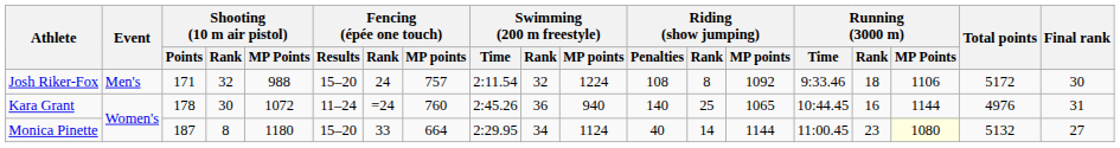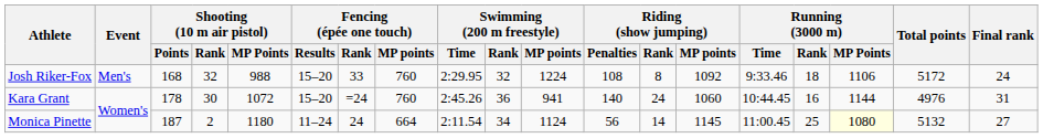 <table class="wikitable" style="font-size:90%">
 <tr>
 <th rowspan="2">Athlete</th>
 <th rowspan="2">Event</th>
 <th colspan=3>Shooting<br><span>(10 m air pistol)</span></th>
 <th colspan=3>Fencing<br><span>(épée one touch)</span></th>
 <th colspan=3>Swimming<br><span>(200 m freestyle)</span></th>
 <th colspan=3>Riding<br><span>(show jumping)</span></th>
 <th colspan=3>Running<br><span>(3000 m)</span></th>
 <th rowspan=2>Total points</th>
 <th rowspan=2>Final rank</th>
 </tr>
 <tr style="font-size:95%">
 <th>Points</th>
 <th>Rank</th>
 <th>MP Points</th>
 <th>Results</th>
 <th>Rank</th>
 <th>MP points</th>
 <th>Time</th>
 <th>Rank</th>
 <th>MP points</th>
 <th>Penalties</th>
 <th>Rank</th>
 <th>MP points</th>
 <th>Time</th>
 <th>Rank</th>
 <th>MP Points</th>
 </tr>
 <tr align=center>
 <td align=left><a href='#'>Josh Riker-Fox</a></td>
 <td align=left><a href='#'>Men's</a></td>
-<td>171</td>
+<td>168</td>
 <td>32</td>
 <td>988</td>
 <td>15–20</td>
-<td>24</td>
-<td>757</td>
-<td>2:11.54</td>
+<td>33</td>
+<td>760</td>
+<td>2:29.95</td>
 <td>32</td>
 <td>1224</td>
 <td>108</td>
 <td>8</td>
 <td>1092</td>
 <td>9:33.46</td>
 <td>18</td>
 <td>1106</td>
 <td>5172</td>
-<td>30</td>
+<td>24</td>
 </tr>
 <tr align=center>
 <td align=left><a href='#'>Kara Grant</a></td>
 <td align=left rowspan=2><a href='#'>Women's</a></td>
 <td>178</td>
 <td>30</td>
 <td>1072</td>
-<td>11–24</td>
+<td>15–20</td>
 <td>=24</td>
 <td>760</td>
 <td>2:45.26</td>
 <td>36</td>
-<td>940</td>
+<td>941</td>
 <td>140</td>
-<td>25</td>
-<td>1065</td>
+<td>24</td>
+<td>1060</td>
 <td>10:44.45</td>
 <td>16</td>
 <td>1144</td>
 <td>4976</td>
 <td>31</td>
 </tr>
 <tr align=center>
 <td align=left><a href='#'>Monica Pinette</a></td>
 <td>187</td>
-<td>8</td>
+<td>2</td>
 <td>1180</td>
-<td>15–20</td>
-<td>33</td>
+<td>11–24</td>
+<td>24</td>
 <td>664</td>
-<td>2:29.95</td>
+<td>2:11.54</td>
 <td>34</td>
 <td>1124</td>
-<td>40</td>
+<td>56</td>
 <td>14</td>
-<td>1144</td>
+<td>1145</td>
 <td>11:00.45</td>
-<td>23</td>
+<td>25</td>
 <td style="background: lightyellow;">1080</td>
 <td>5132</td>
 <td>27</td>
 </tr>
 </table>
